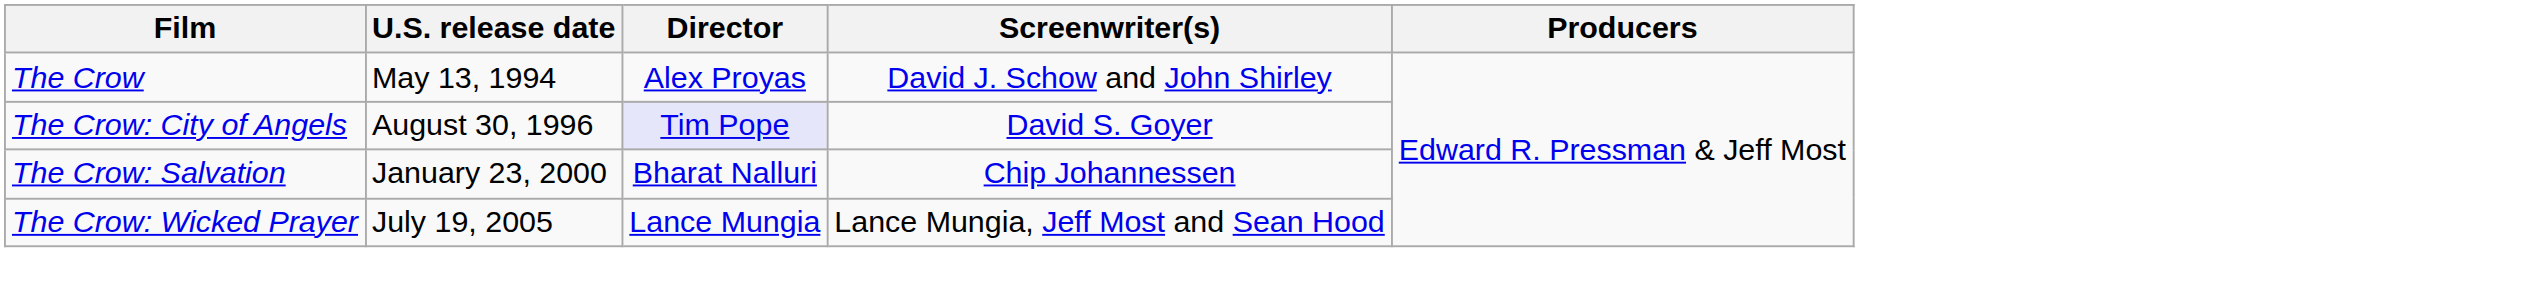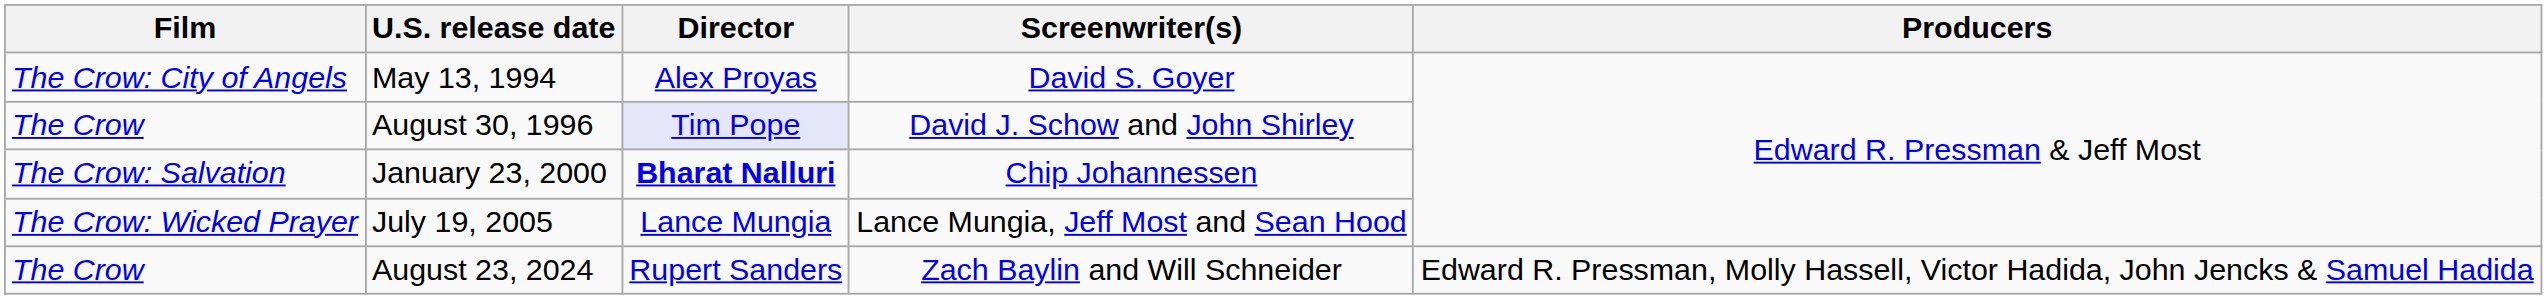 <table class="wikitable sortable plainrowheaders" style="text-align:center;">
 <tr>
 <th>Film</th>
 <th>U.S. release date</th>
 <th>Director</th>
 <th>Screenwriter(s)</th>
 <th>Producers</th>
 </tr>
 <tr>
-<td style="text-align:left"><em><a href='#'>The Crow</a></em></td>
+<td style="text-align:left"><em><a href='#'>The Crow: City of Angels</a></em></td>
 <td style="text-align:left">May 13, 1994</td>
 <td><a href='#'>Alex Proyas</a></td>
-<td><a href='#'>David J. Schow</a> and <a href='#'>John Shirley</a></td>
+<td><a href='#'>David S. Goyer</a></td>
 <td rowspan="4"><a href='#'>Edward R. Pressman</a> & Jeff Most</td>
 </tr>
 <tr>
-<td style="text-align:left"><em><a href='#'>The Crow: City of Angels</a></em></td>
+<td style="text-align:left"><em><a href='#'>The Crow</a></em></td>
 <td style="text-align:left">August 30, 1996</td>
 <td style="background: lavender;"><a href='#'>Tim Pope</a></td>
-<td><a href='#'>David S. Goyer</a></td>
+<td><a href='#'>David J. Schow</a> and <a href='#'>John Shirley</a></td>
 </tr>
 <tr>
 <td style="text-align:left"><em><a href='#'>The Crow: Salvation</a></em></td>
 <td style="text-align:left">January 23, 2000</td>
-<td><a href='#'>Bharat Nalluri</a></td>
+<td><strong><a href='#'>Bharat Nalluri</a></strong></td>
 <td><a href='#'>Chip Johannessen</a></td>
 </tr>
 <tr>
 <td style="text-align:left"><em><a href='#'>The Crow: Wicked Prayer</a></em></td>
 <td style="text-align:left">July 19, 2005</td>
 <td><a href='#'>Lance Mungia</a></td>
 <td>Lance Mungia, <a href='#'>Jeff Most</a> and <a href='#'>Sean Hood</a></td>
 </tr>
+<tr>
+<td style="text-align:left"><em><a href='#'>The Crow</a></em></td>
+<td style="text-align:left">August 23, 2024</td>
+<td><a href='#'>Rupert Sanders</a></td>
+<td><a href='#'>Zach Baylin</a> and Will Schneider</td>
+<td>Edward R. Pressman, Molly Hassell, Victor Hadida, John Jencks & <a href='#'>Samuel Hadida</a></td>
+</tr>
 </table>
